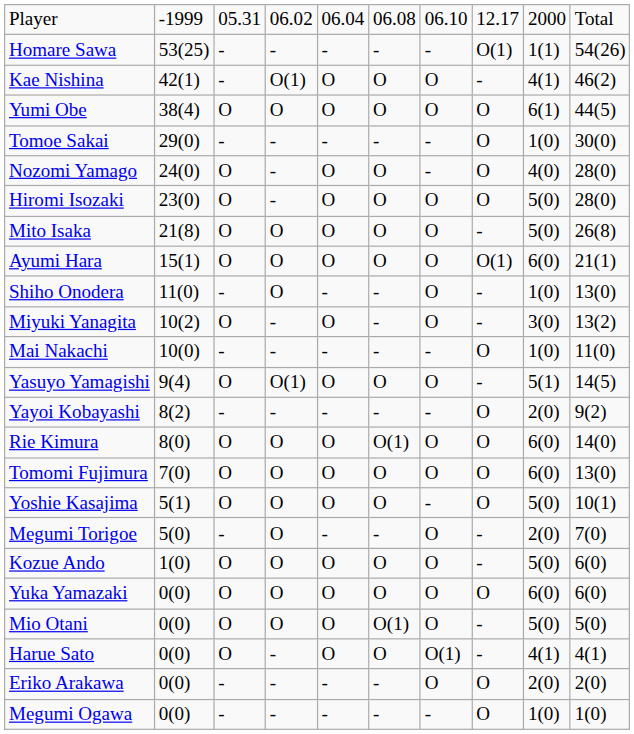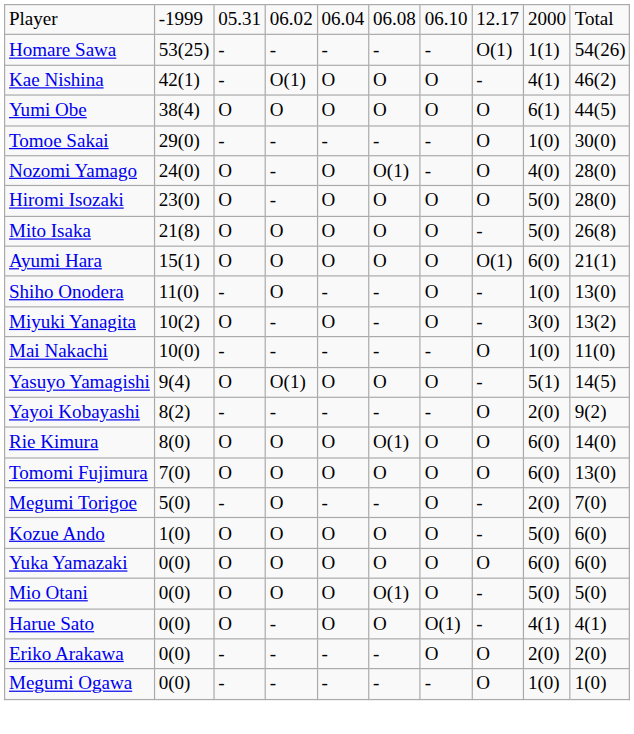 <table class="wikitable" style="text-align:left;">
 <tr>
 <td>Player</td>
 <td>-1999</td>
 <td>05.31</td>
 <td>06.02</td>
 <td>06.04</td>
 <td>06.08</td>
 <td>06.10</td>
 <td>12.17</td>
 <td>2000</td>
 <td>Total</td>
 </tr>
 <tr>
 <td><a href='#'>Homare Sawa</a></td>
 <td>53(25)</td>
 <td>-</td>
 <td>-</td>
 <td>-</td>
 <td>-</td>
 <td>-</td>
 <td>O(1)</td>
 <td>1(1)</td>
 <td>54(26)</td>
 </tr>
 <tr>
 <td><a href='#'>Kae Nishina</a></td>
 <td>42(1)</td>
 <td>-</td>
 <td>O(1)</td>
 <td>O</td>
 <td>O</td>
 <td>O</td>
 <td>-</td>
 <td>4(1)</td>
 <td>46(2)</td>
 </tr>
 <tr>
 <td><a href='#'>Yumi Obe</a></td>
 <td>38(4)</td>
 <td>O</td>
 <td>O</td>
 <td>O</td>
 <td>O</td>
 <td>O</td>
 <td>O</td>
 <td>6(1)</td>
 <td>44(5)</td>
 </tr>
 <tr>
 <td><a href='#'>Tomoe Sakai</a></td>
 <td>29(0)</td>
 <td>-</td>
 <td>-</td>
 <td>-</td>
 <td>-</td>
 <td>-</td>
 <td>O</td>
 <td>1(0)</td>
 <td>30(0)</td>
 </tr>
 <tr>
 <td><a href='#'>Nozomi Yamago</a></td>
 <td>24(0)</td>
 <td>O</td>
 <td>-</td>
 <td>O</td>
-<td>O</td>
+<td>O(1)</td>
 <td>-</td>
 <td>O</td>
 <td>4(0)</td>
 <td>28(0)</td>
 </tr>
 <tr>
 <td><a href='#'>Hiromi Isozaki</a></td>
 <td>23(0)</td>
 <td>O</td>
 <td>-</td>
 <td>O</td>
 <td>O</td>
 <td>O</td>
 <td>O</td>
 <td>5(0)</td>
 <td>28(0)</td>
 </tr>
 <tr>
 <td><a href='#'>Mito Isaka</a></td>
 <td>21(8)</td>
 <td>O</td>
 <td>O</td>
 <td>O</td>
 <td>O</td>
 <td>O</td>
 <td>-</td>
 <td>5(0)</td>
 <td>26(8)</td>
 </tr>
 <tr>
 <td><a href='#'>Ayumi Hara</a></td>
 <td>15(1)</td>
 <td>O</td>
 <td>O</td>
 <td>O</td>
 <td>O</td>
 <td>O</td>
 <td>O(1)</td>
 <td>6(0)</td>
 <td>21(1)</td>
 </tr>
 <tr>
 <td><a href='#'>Shiho Onodera</a></td>
 <td>11(0)</td>
 <td>-</td>
 <td>O</td>
 <td>-</td>
 <td>-</td>
 <td>O</td>
 <td>-</td>
 <td>1(0)</td>
 <td>13(0)</td>
 </tr>
 <tr>
 <td><a href='#'>Miyuki Yanagita</a></td>
 <td>10(2)</td>
 <td>O</td>
 <td>-</td>
 <td>O</td>
 <td>-</td>
 <td>O</td>
 <td>-</td>
 <td>3(0)</td>
 <td>13(2)</td>
 </tr>
 <tr>
 <td><a href='#'>Mai Nakachi</a></td>
 <td>10(0)</td>
 <td>-</td>
 <td>-</td>
 <td>-</td>
 <td>-</td>
 <td>-</td>
 <td>O</td>
 <td>1(0)</td>
 <td>11(0)</td>
 </tr>
 <tr>
 <td><a href='#'>Yasuyo Yamagishi</a></td>
 <td>9(4)</td>
 <td>O</td>
 <td>O(1)</td>
 <td>O</td>
 <td>O</td>
 <td>O</td>
 <td>-</td>
 <td>5(1)</td>
 <td>14(5)</td>
 </tr>
 <tr>
 <td><a href='#'>Yayoi Kobayashi</a></td>
 <td>8(2)</td>
 <td>-</td>
 <td>-</td>
 <td>-</td>
 <td>-</td>
 <td>-</td>
 <td>O</td>
 <td>2(0)</td>
 <td>9(2)</td>
 </tr>
 <tr>
 <td><a href='#'>Rie Kimura</a></td>
 <td>8(0)</td>
 <td>O</td>
 <td>O</td>
 <td>O</td>
 <td>O(1)</td>
 <td>O</td>
 <td>O</td>
 <td>6(0)</td>
 <td>14(0)</td>
 </tr>
 <tr>
 <td><a href='#'>Tomomi Fujimura</a></td>
 <td>7(0)</td>
 <td>O</td>
 <td>O</td>
 <td>O</td>
 <td>O</td>
 <td>O</td>
 <td>O</td>
 <td>6(0)</td>
 <td>13(0)</td>
 </tr>
 <tr>
-<td><a href='#'>Yoshie Kasajima</a></td>
-<td>5(1)</td>
-<td>O</td>
-<td>O</td>
-<td>O</td>
-<td>O</td>
-<td>-</td>
-<td>O</td>
-<td>5(0)</td>
-<td>10(1)</td>
-</tr>
-<tr>
 <td><a href='#'>Megumi Torigoe</a></td>
 <td>5(0)</td>
 <td>-</td>
 <td>O</td>
 <td>-</td>
 <td>-</td>
 <td>O</td>
 <td>-</td>
 <td>2(0)</td>
 <td>7(0)</td>
 </tr>
 <tr>
 <td><a href='#'>Kozue Ando</a></td>
 <td>1(0)</td>
 <td>O</td>
 <td>O</td>
 <td>O</td>
 <td>O</td>
 <td>O</td>
 <td>-</td>
 <td>5(0)</td>
 <td>6(0)</td>
 </tr>
 <tr>
 <td><a href='#'>Yuka Yamazaki</a></td>
 <td>0(0)</td>
 <td>O</td>
 <td>O</td>
 <td>O</td>
 <td>O</td>
 <td>O</td>
 <td>O</td>
 <td>6(0)</td>
 <td>6(0)</td>
 </tr>
 <tr>
 <td><a href='#'>Mio Otani</a></td>
 <td>0(0)</td>
 <td>O</td>
 <td>O</td>
 <td>O</td>
 <td>O(1)</td>
 <td>O</td>
 <td>-</td>
 <td>5(0)</td>
 <td>5(0)</td>
 </tr>
 <tr>
 <td><a href='#'>Harue Sato</a></td>
 <td>0(0)</td>
 <td>O</td>
 <td>-</td>
 <td>O</td>
 <td>O</td>
 <td>O(1)</td>
 <td>-</td>
 <td>4(1)</td>
 <td>4(1)</td>
 </tr>
 <tr>
 <td><a href='#'>Eriko Arakawa</a></td>
 <td>0(0)</td>
 <td>-</td>
 <td>-</td>
 <td>-</td>
 <td>-</td>
 <td>O</td>
 <td>O</td>
 <td>2(0)</td>
 <td>2(0)</td>
 </tr>
 <tr>
 <td><a href='#'>Megumi Ogawa</a></td>
 <td>0(0)</td>
 <td>-</td>
 <td>-</td>
 <td>-</td>
 <td>-</td>
 <td>-</td>
 <td>O</td>
 <td>1(0)</td>
 <td>1(0)</td>
 </tr>
 </table>
